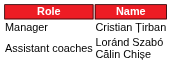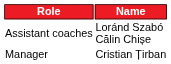 <table class="toccolours">
 <tr>
 <th style="background:#ed1c24;color:#FFFFFF;border:1px solid #000000;">Role</th>
 <th style="background:#ed1c24;color:#FFFFFF;border:1px solid #000000;">Name</th>
 </tr>
 <tr>
+<td>Assistant coaches</td>
+<td> Loránd Szabó <br>  Călin Chișe</td>
+</tr>
+<tr>
 <td>Manager</td>
 <td> Cristian Țirban</td>
 </tr>
-<tr>
-<td>Assistant coaches</td>
-<td> Loránd Szabó <br>  Călin Chișe</td>
-</tr>
 </table>
